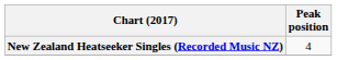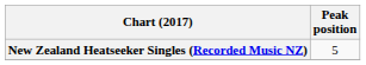 <table class="wikitable sortable plainrowheaders" style="text-align:center">
 <tr>
 <th scope="col">Chart (2017)</th>
 <th scope="col">Peak<br> position</th>
 </tr>
 <tr>
 <th scope=row>New Zealand Heatseeker Singles (<a href='#'>Recorded Music NZ</a>)</th>
-<td>4</td>
+<td>5</td>
 </tr>
 <tr>
 </tr>
 </table>
